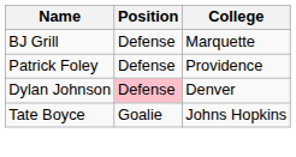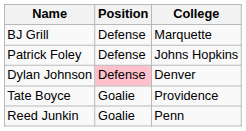 <table class="wikitable">
 <tr>
 <th>Name</th>
 <th>Position</th>
 <th>College</th>
 </tr>
 <tr>
 <td>BJ Grill</td>
 <td>Defense</td>
 <td>Marquette</td>
 </tr>
 <tr>
 <td>Patrick Foley</td>
 <td>Defense</td>
-<td>Providence</td>
+<td>Johns Hopkins</td>
 </tr>
 <tr>
 <td>Dylan Johnson</td>
 <td style="background: pink;">Defense</td>
 <td>Denver</td>
 </tr>
 <tr>
 <td>Tate Boyce</td>
 <td>Goalie</td>
-<td>Johns Hopkins</td>
+<td>Providence</td>
+</tr>
+<tr>
+<td>Reed Junkin</td>
+<td>Goalie</td>
+<td>Penn</td>
 </tr>
 </table>
